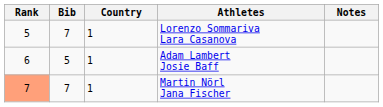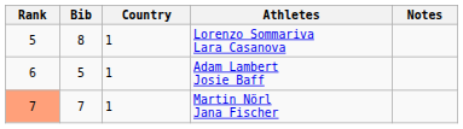 <table class="wikitable" style="text-align:center; width:500px">
 <tr>
 <th>Rank</th>
 <th>Bib</th>
 <th>Country</th>
 <th>Athletes</th>
 <th>Notes</th>
 </tr>
 <tr>
 <td>5</td>
-<td>7</td>
+<td>8</td>
 <td align=left> 1</td>
 <td align=left><a href='#'>Lorenzo Sommariva</a><br><a href='#'>Lara Casanova</a></td>
 <td></td>
 </tr>
 <tr>
 <td>6</td>
 <td>5</td>
 <td align=left> 1</td>
 <td align=left><a href='#'>Adam Lambert</a><br><a href='#'>Josie Baff</a></td>
 <td></td>
 </tr>
 <tr>
 <td style="background: lightsalmon;">7</td>
 <td>7</td>
 <td align=left> 1</td>
 <td align=left><a href='#'>Martin Nörl</a><br><a href='#'>Jana Fischer</a></td>
 <td></td>
 </tr>
 </table>
